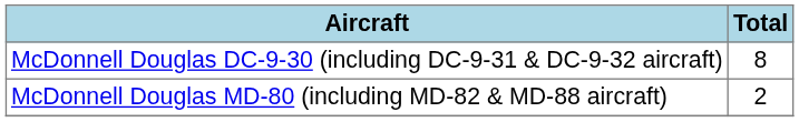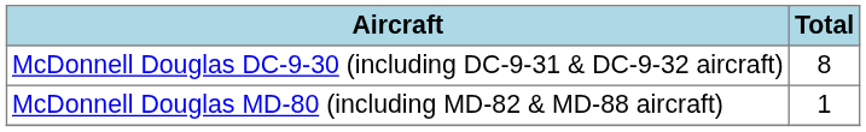 <table class="toccolours" border="1" cellpadding="3" style="margin:1em auto; border-collapse:collapse">
 <tr bgcolor=lightblue>
 <th>Aircraft</th>
 <th>Total</th>
 </tr>
 <tr>
 <td><a href='#'>McDonnell Douglas DC-9-30</a> (including DC-9-31 & DC-9-32 aircraft)</td>
 <td align="center">8</td>
 </tr>
 <tr>
 <td><a href='#'>McDonnell Douglas MD-80</a> (including MD-82 & MD-88 aircraft)</td>
-<td align="center">2</td>
+<td align="center">1</td>
 </tr>
 <tr>
 </tr>
 </table>
